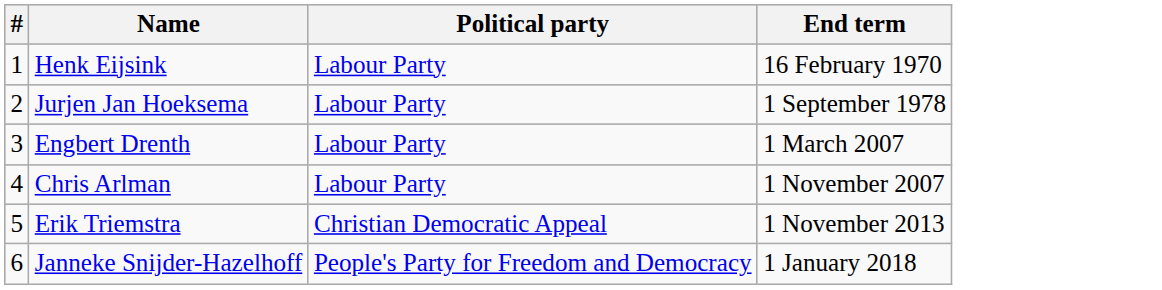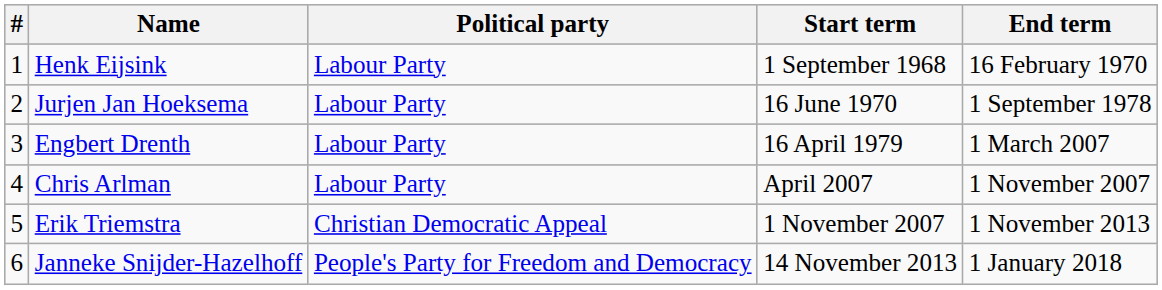 <table class="wikitable">
 <tr>
 <th>#</th>
 <th>Name</th>
 <th>Political party</th>
+<th>Start term</th>
 <th>End term</th>
 </tr>
 <tr>
 <td>1</td>
 <td><a href='#'>Henk Eijsink</a></td>
 <td><a href='#'>Labour Party</a></td>
+<td>1 September 1968</td>
 <td>16 February 1970</td>
 </tr>
 <tr>
 <td>2</td>
 <td><a href='#'>Jurjen Jan Hoeksema</a></td>
 <td><a href='#'>Labour Party</a></td>
+<td>16 June 1970</td>
 <td>1 September 1978</td>
 </tr>
 <tr>
 <td>3</td>
 <td><a href='#'>Engbert Drenth</a></td>
 <td><a href='#'>Labour Party</a></td>
+<td>16 April 1979</td>
 <td>1 March 2007</td>
 </tr>
 <tr>
 <td>4</td>
 <td><a href='#'>Chris Arlman</a></td>
 <td><a href='#'>Labour Party</a></td>
+<td>April 2007</td>
 <td>1 November 2007</td>
 </tr>
 <tr>
 <td>5</td>
 <td><a href='#'>Erik Triemstra</a></td>
 <td><a href='#'>Christian Democratic Appeal</a></td>
+<td>1 November 2007</td>
 <td>1 November 2013</td>
 </tr>
 <tr>
 <td>6</td>
 <td><a href='#'>Janneke Snijder-Hazelhoff</a></td>
 <td><a href='#'>People's Party for Freedom and Democracy</a></td>
+<td>14 November 2013</td>
 <td>1 January 2018</td>
 </tr>
 </table>
